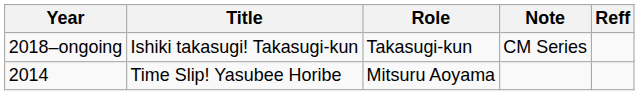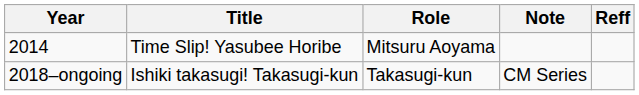 <table class="wikitable sortable mw-collapsible">
 <tr>
 <th>Year</th>
 <th>Title</th>
 <th>Role</th>
 <th>Note</th>
 <th>Reff</th>
 </tr>
 <tr>
+<td>2014</td>
+<td>Time Slip! Yasubee Horibe</td>
+<td>Mitsuru Aoyama</td>
+<td></td>
+<td></td>
+</tr>
+<tr>
 <td>2018–ongoing</td>
 <td>Ishiki takasugi! Takasugi-kun</td>
 <td>Takasugi-kun</td>
 <td>CM Series</td>
 <td></td>
 </tr>
-<tr>
-<td>2014</td>
-<td>Time Slip! Yasubee Horibe</td>
-<td>Mitsuru Aoyama</td>
-<td></td>
-<td></td>
-</tr>
 </table>
